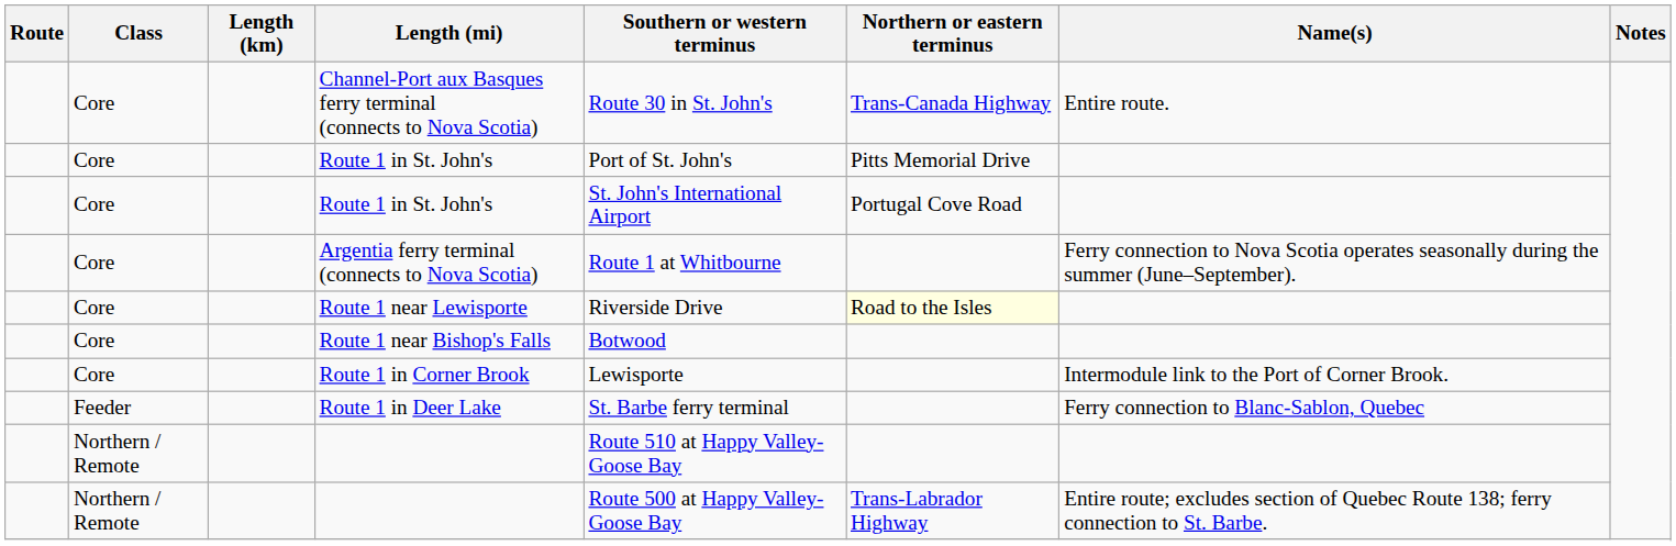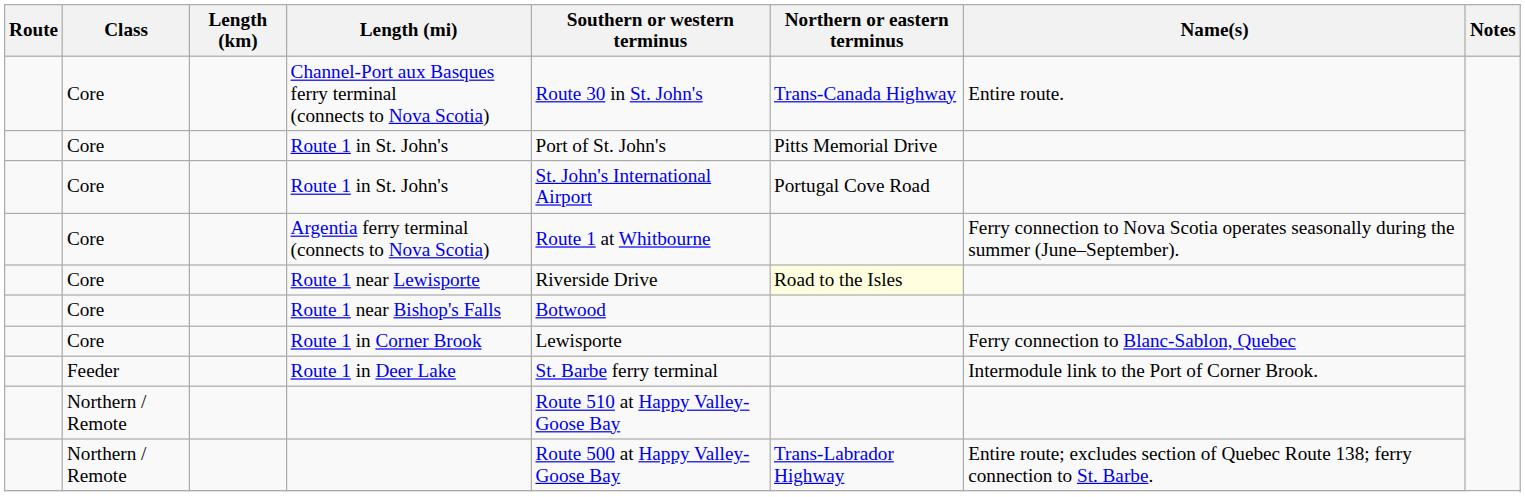 <table class="wikitable sortable" width="100%">
 <tr>
 <th>Route</th>
 <th>Class</th>
 <th>Length (km)</th>
 <th>Length (mi)</th>
 <th class="unsortable">Southern or western terminus</th>
 <th class="unsortable">Northern or eastern terminus</th>
 <th class="unsortable">Name(s)</th>
 <th class="unsortable">Notes</th>
 </tr>
 <tr>
 <td></td>
 <td>Core</td>
 <td></td>
 <td><a href='#'>Channel-Port aux Basques</a> ferry terminal<br>(connects to <a href='#'>Nova Scotia</a>)</td>
 <td><a href='#'>Route 30</a> in <a href='#'>St. John's</a></td>
 <td><a href='#'>Trans-Canada Highway</a></td>
 <td>Entire route.</td>
 </tr>
 <tr>
 <td></td>
 <td>Core</td>
 <td></td>
 <td><a href='#'>Route 1</a> in St. John's</td>
 <td>Port of St. John's</td>
 <td>Pitts Memorial Drive</td>
 <td></td>
 </tr>
 <tr>
 <td></td>
 <td>Core</td>
 <td></td>
 <td><a href='#'>Route 1</a> in St. John's</td>
 <td><a href='#'>St. John's International Airport</a></td>
 <td>Portugal Cove Road</td>
 <td></td>
 </tr>
 <tr>
 <td></td>
 <td>Core</td>
 <td></td>
 <td><a href='#'>Argentia</a> ferry terminal<br>(connects to <a href='#'>Nova Scotia</a>)</td>
 <td><a href='#'>Route 1</a> at <a href='#'>Whitbourne</a></td>
 <td></td>
 <td>Ferry connection to Nova Scotia operates seasonally during the summer (June–September).</td>
 </tr>
 <tr>
 <td></td>
 <td>Core</td>
 <td></td>
 <td><a href='#'>Route 1</a> near <a href='#'>Lewisporte</a></td>
 <td>Riverside Drive</td>
 <td style="background: lightyellow;">Road to the Isles</td>
 <td></td>
 </tr>
 <tr>
 <td></td>
 <td>Core</td>
 <td></td>
 <td><a href='#'>Route 1</a> near <a href='#'>Bishop's Falls</a></td>
 <td><a href='#'>Botwood</a></td>
 <td></td>
 <td></td>
 </tr>
 <tr>
 <td></td>
 <td>Core</td>
 <td></td>
 <td><a href='#'>Route 1</a> in <a href='#'>Corner Brook</a></td>
 <td>Lewisporte</td>
 <td></td>
-<td>Intermodule link to the Port of Corner Brook.</td>
+<td>Ferry connection to <a href='#'>Blanc-Sablon, Quebec</a></td>
 </tr>
 <tr>
 <td></td>
 <td>Feeder</td>
 <td></td>
 <td><a href='#'>Route 1</a> in <a href='#'>Deer Lake</a></td>
 <td><a href='#'>St. Barbe</a> ferry terminal</td>
 <td></td>
-<td>Ferry connection to <a href='#'>Blanc-Sablon, Quebec</a></td>
+<td>Intermodule link to the Port of Corner Brook.</td>
 </tr>
 <tr>
 <td></td>
 <td>Northern / Remote</td>
 <td></td>
 <td></td>
 <td><a href='#'>Route 510</a> at <a href='#'>Happy Valley-Goose Bay</a></td>
 <td></td>
 <td></td>
 </tr>
 <tr>
 <td></td>
 <td>Northern / Remote</td>
 <td></td>
 <td></td>
 <td><a href='#'>Route 500</a> at <a href='#'>Happy Valley-Goose Bay</a></td>
 <td><a href='#'>Trans-Labrador Highway</a></td>
 <td>Entire route; excludes  section of Quebec Route 138; ferry connection to <a href='#'>St. Barbe</a>.</td>
 </tr>
 <tr>
 </tr>
 </table>
